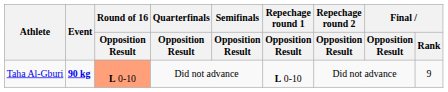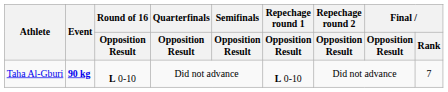 <table class= wikitable style="font-size:90%">
 <tr>
 <th rowspan="2">Athlete</th>
 <th rowspan="2">Event</th>
 <th>Round of 16</th>
 <th>Quarterfinals</th>
 <th>Semifinals</th>
 <th>Repechage <br>round 1</th>
 <th>Repechage <br>round 2</th>
 <th colspan="2">Final / </th>
 </tr>
 <tr>
 <th>Opposition<br>Result</th>
 <th>Opposition<br>Result</th>
 <th>Opposition<br>Result</th>
 <th>Opposition<br>Result</th>
 <th>Opposition<br>Result</th>
 <th>Opposition<br>Result</th>
 <th>Rank</th>
 </tr>
 <tr align=center>
 <td align=left><a href='#'>Taha Al-Gburi</a></td>
 <td align=left><strong><a href='#'>90 kg</a></strong></td>
-<td style="background: lightsalmon;"><br><strong>L</strong> 0-10</td>
+<td><br><strong>L</strong> 0-10</td>
 <td colspan=2>Did not advance</td>
 <td><br><strong>L</strong> 0-10</td>
 <td colspan=2>Did not advance</td>
-<td>9</td>
+<td>7</td>
 </tr>
 </table>
